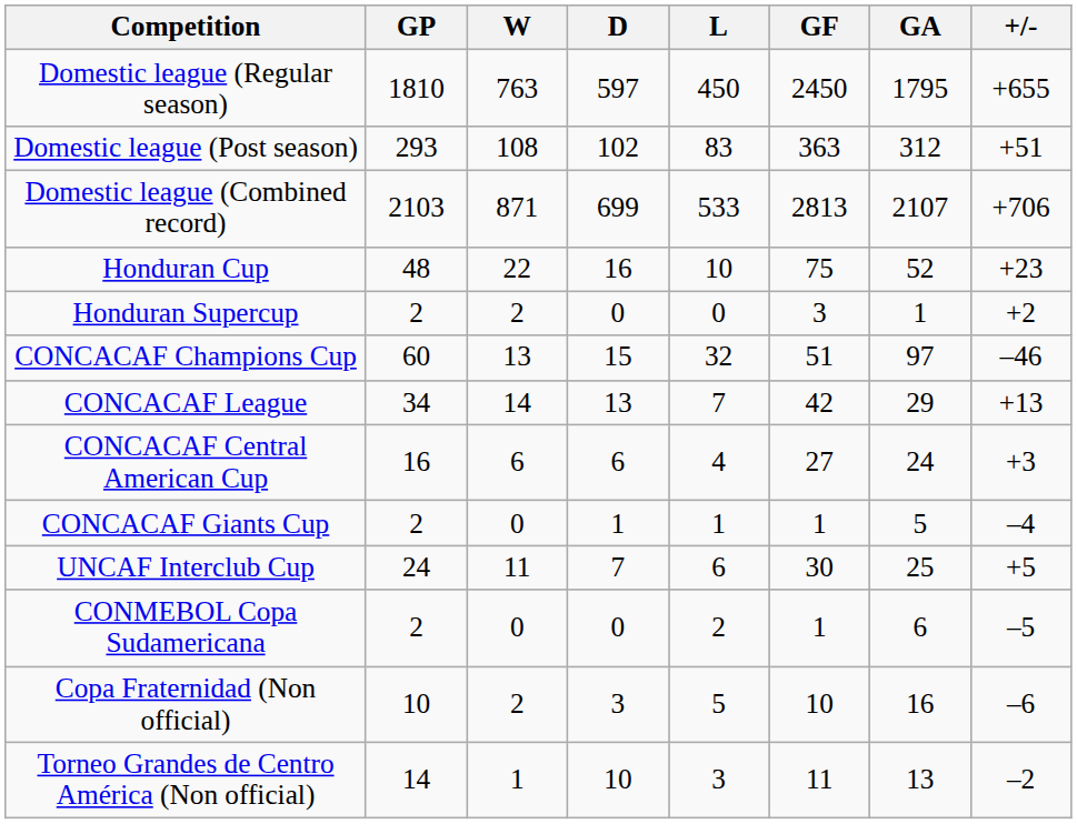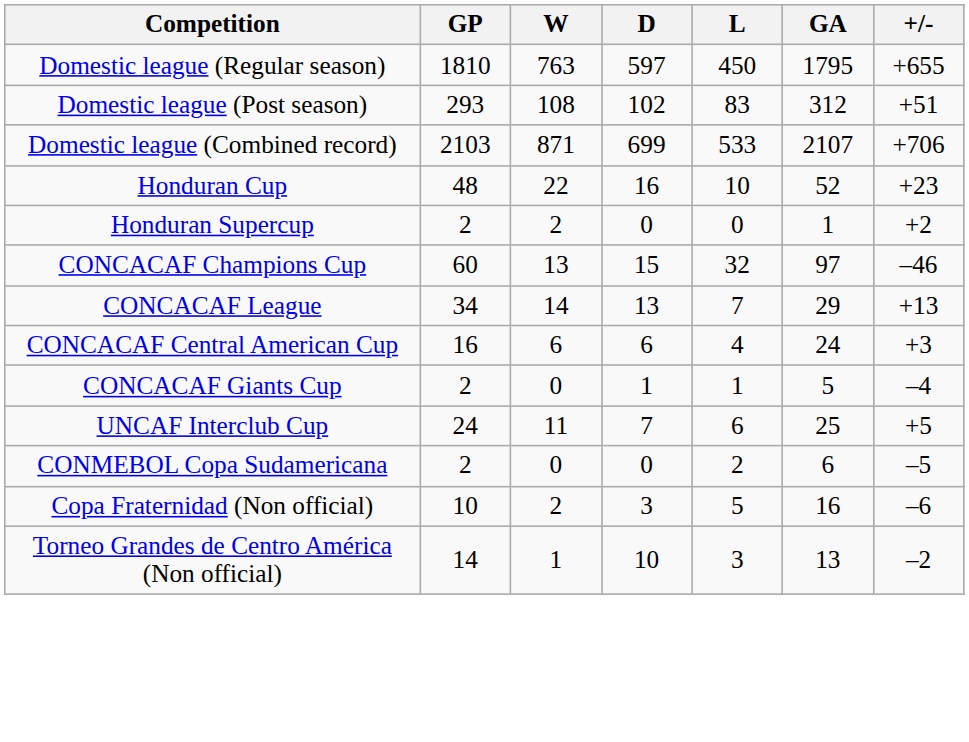 <table class="wikitable">
 <tr>
 <th>Competition</th>
 <th width=50>GP</th>
 <th width=50>W</th>
 <th width=50>D</th>
 <th width=50>L</th>
-<th width=50>GF</th>
 <th width=50>GA</th>
 <th width=50>+/-</th>
 </tr>
 <tr align=center>
 <td><a href='#'>Domestic league</a> (Regular season)</td>
 <td>1810</td>
 <td>763</td>
 <td>597</td>
 <td>450</td>
-<td>2450</td>
 <td>1795</td>
 <td>+655</td>
 </tr>
 <tr align=center>
 <td><a href='#'>Domestic league</a> (Post season)</td>
 <td>293</td>
 <td>108</td>
 <td>102</td>
 <td>83</td>
-<td>363</td>
 <td>312</td>
 <td>+51</td>
 </tr>
 <tr align=center>
 <td><a href='#'>Domestic league</a> (Combined record)</td>
 <td>2103</td>
 <td>871</td>
 <td>699</td>
 <td>533</td>
-<td>2813</td>
 <td>2107</td>
 <td>+706</td>
 </tr>
 <tr align=center>
 <td><a href='#'>Honduran Cup</a></td>
 <td>48</td>
 <td>22</td>
 <td>16</td>
 <td>10</td>
-<td>75</td>
 <td>52</td>
 <td>+23</td>
 </tr>
 <tr align=center>
 <td><a href='#'>Honduran Supercup</a></td>
 <td>2</td>
 <td>2</td>
 <td>0</td>
 <td>0</td>
-<td>3</td>
 <td>1</td>
 <td>+2</td>
 </tr>
 <tr align=center>
 <td><a href='#'>CONCACAF Champions Cup</a></td>
 <td>60</td>
 <td>13</td>
 <td>15</td>
 <td>32</td>
-<td>51</td>
 <td>97</td>
 <td>–46</td>
 </tr>
 <tr align=center>
 <td><a href='#'>CONCACAF League</a></td>
 <td>34</td>
 <td>14</td>
 <td>13</td>
 <td>7</td>
-<td>42</td>
 <td>29</td>
 <td>+13</td>
 </tr>
 <tr align=center>
 <td><a href='#'>CONCACAF Central American Cup</a></td>
 <td>16</td>
 <td>6</td>
 <td>6</td>
 <td>4</td>
-<td>27</td>
 <td>24</td>
 <td>+3</td>
 </tr>
 <tr align=center>
 <td><a href='#'>CONCACAF Giants Cup</a></td>
 <td>2</td>
 <td>0</td>
-<td>1</td>
 <td>1</td>
 <td>1</td>
 <td>5</td>
 <td>–4</td>
 </tr>
 <tr align=center>
 <td><a href='#'>UNCAF Interclub Cup</a></td>
 <td>24</td>
 <td>11</td>
 <td>7</td>
 <td>6</td>
-<td>30</td>
 <td>25</td>
 <td>+5</td>
 </tr>
 <tr align=center>
 <td><a href='#'>CONMEBOL Copa Sudamericana</a></td>
 <td>2</td>
 <td>0</td>
 <td>0</td>
 <td>2</td>
-<td>1</td>
 <td>6</td>
 <td>–5</td>
 </tr>
 <tr align=center>
 <td><a href='#'>Copa Fraternidad</a> (Non official)</td>
 <td>10</td>
 <td>2</td>
 <td>3</td>
 <td>5</td>
-<td>10</td>
 <td>16</td>
 <td>–6</td>
 </tr>
 <tr align=center>
 <td><a href='#'>Torneo Grandes de Centro América</a> (Non official)</td>
 <td>14</td>
 <td>1</td>
 <td>10</td>
 <td>3</td>
-<td>11</td>
 <td>13</td>
 <td>–2</td>
 </tr>
 </table>
